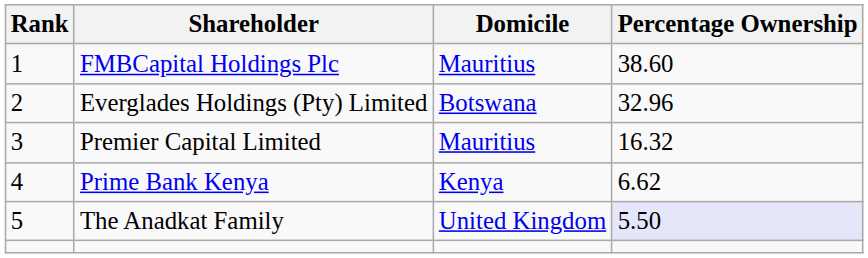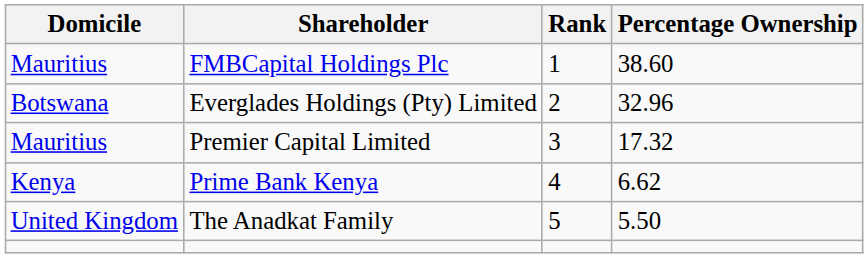 <table class="wikitable sortable" style="margin:0.5em auto">
 <tr>
+<th>Domicile</th>
+<th>Shareholder</th>
 <th>Rank</th>
-<th>Shareholder</th>
-<th>Domicile</th>
 <th>Percentage Ownership</th>
 </tr>
 <tr>
+<td><a href='#'>Mauritius</a></td>
+<td><a href='#'>FMBCapital Holdings Plc</a></td>
 <td>1</td>
-<td><a href='#'>FMBCapital Holdings Plc</a></td>
-<td><a href='#'>Mauritius</a></td>
 <td>38.60</td>
 </tr>
 <tr>
+<td><a href='#'>Botswana</a></td>
+<td>Everglades Holdings (Pty) Limited</td>
 <td>2</td>
-<td>Everglades Holdings (Pty) Limited</td>
-<td><a href='#'>Botswana</a></td>
 <td>32.96</td>
 </tr>
 <tr>
+<td><a href='#'>Mauritius</a></td>
+<td>Premier Capital Limited</td>
 <td>3</td>
-<td>Premier Capital Limited</td>
-<td><a href='#'>Mauritius</a></td>
-<td>16.32</td>
+<td>17.32</td>
 </tr>
 <tr>
+<td><a href='#'>Kenya</a></td>
+<td><a href='#'>Prime Bank Kenya</a></td>
 <td>4</td>
-<td><a href='#'>Prime Bank Kenya</a></td>
-<td><a href='#'>Kenya</a></td>
 <td>6.62</td>
 </tr>
 <tr>
+<td><a href='#'>United Kingdom</a></td>
+<td>The Anadkat Family</td>
 <td>5</td>
-<td>The Anadkat Family</td>
-<td><a href='#'>United Kingdom</a></td>
-<td style="background: lavender;">5.50</td>
+<td>5.50</td>
 </tr>
 <tr>
 <td></td>
 <td></td>
 <td></td>
 <td></td>
 </tr>
 </table>
